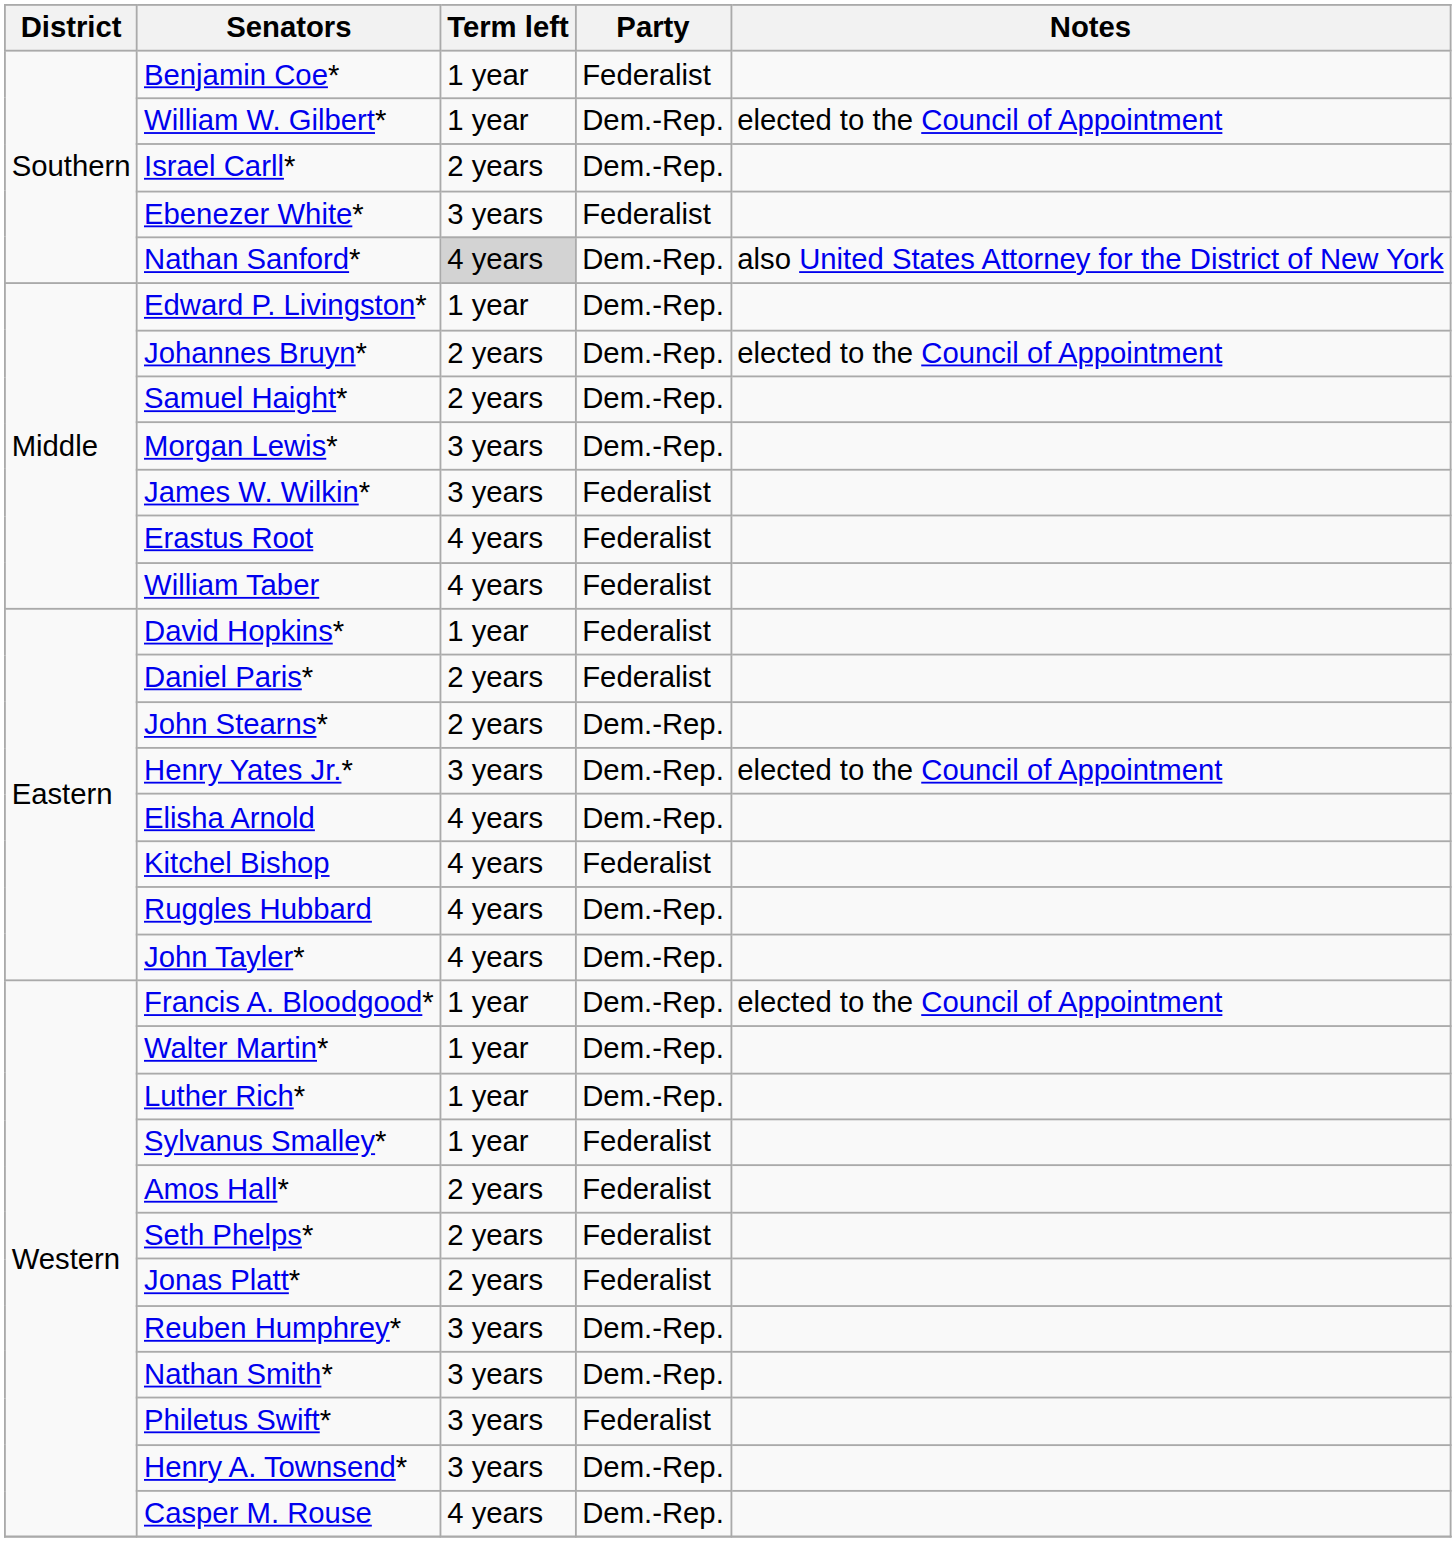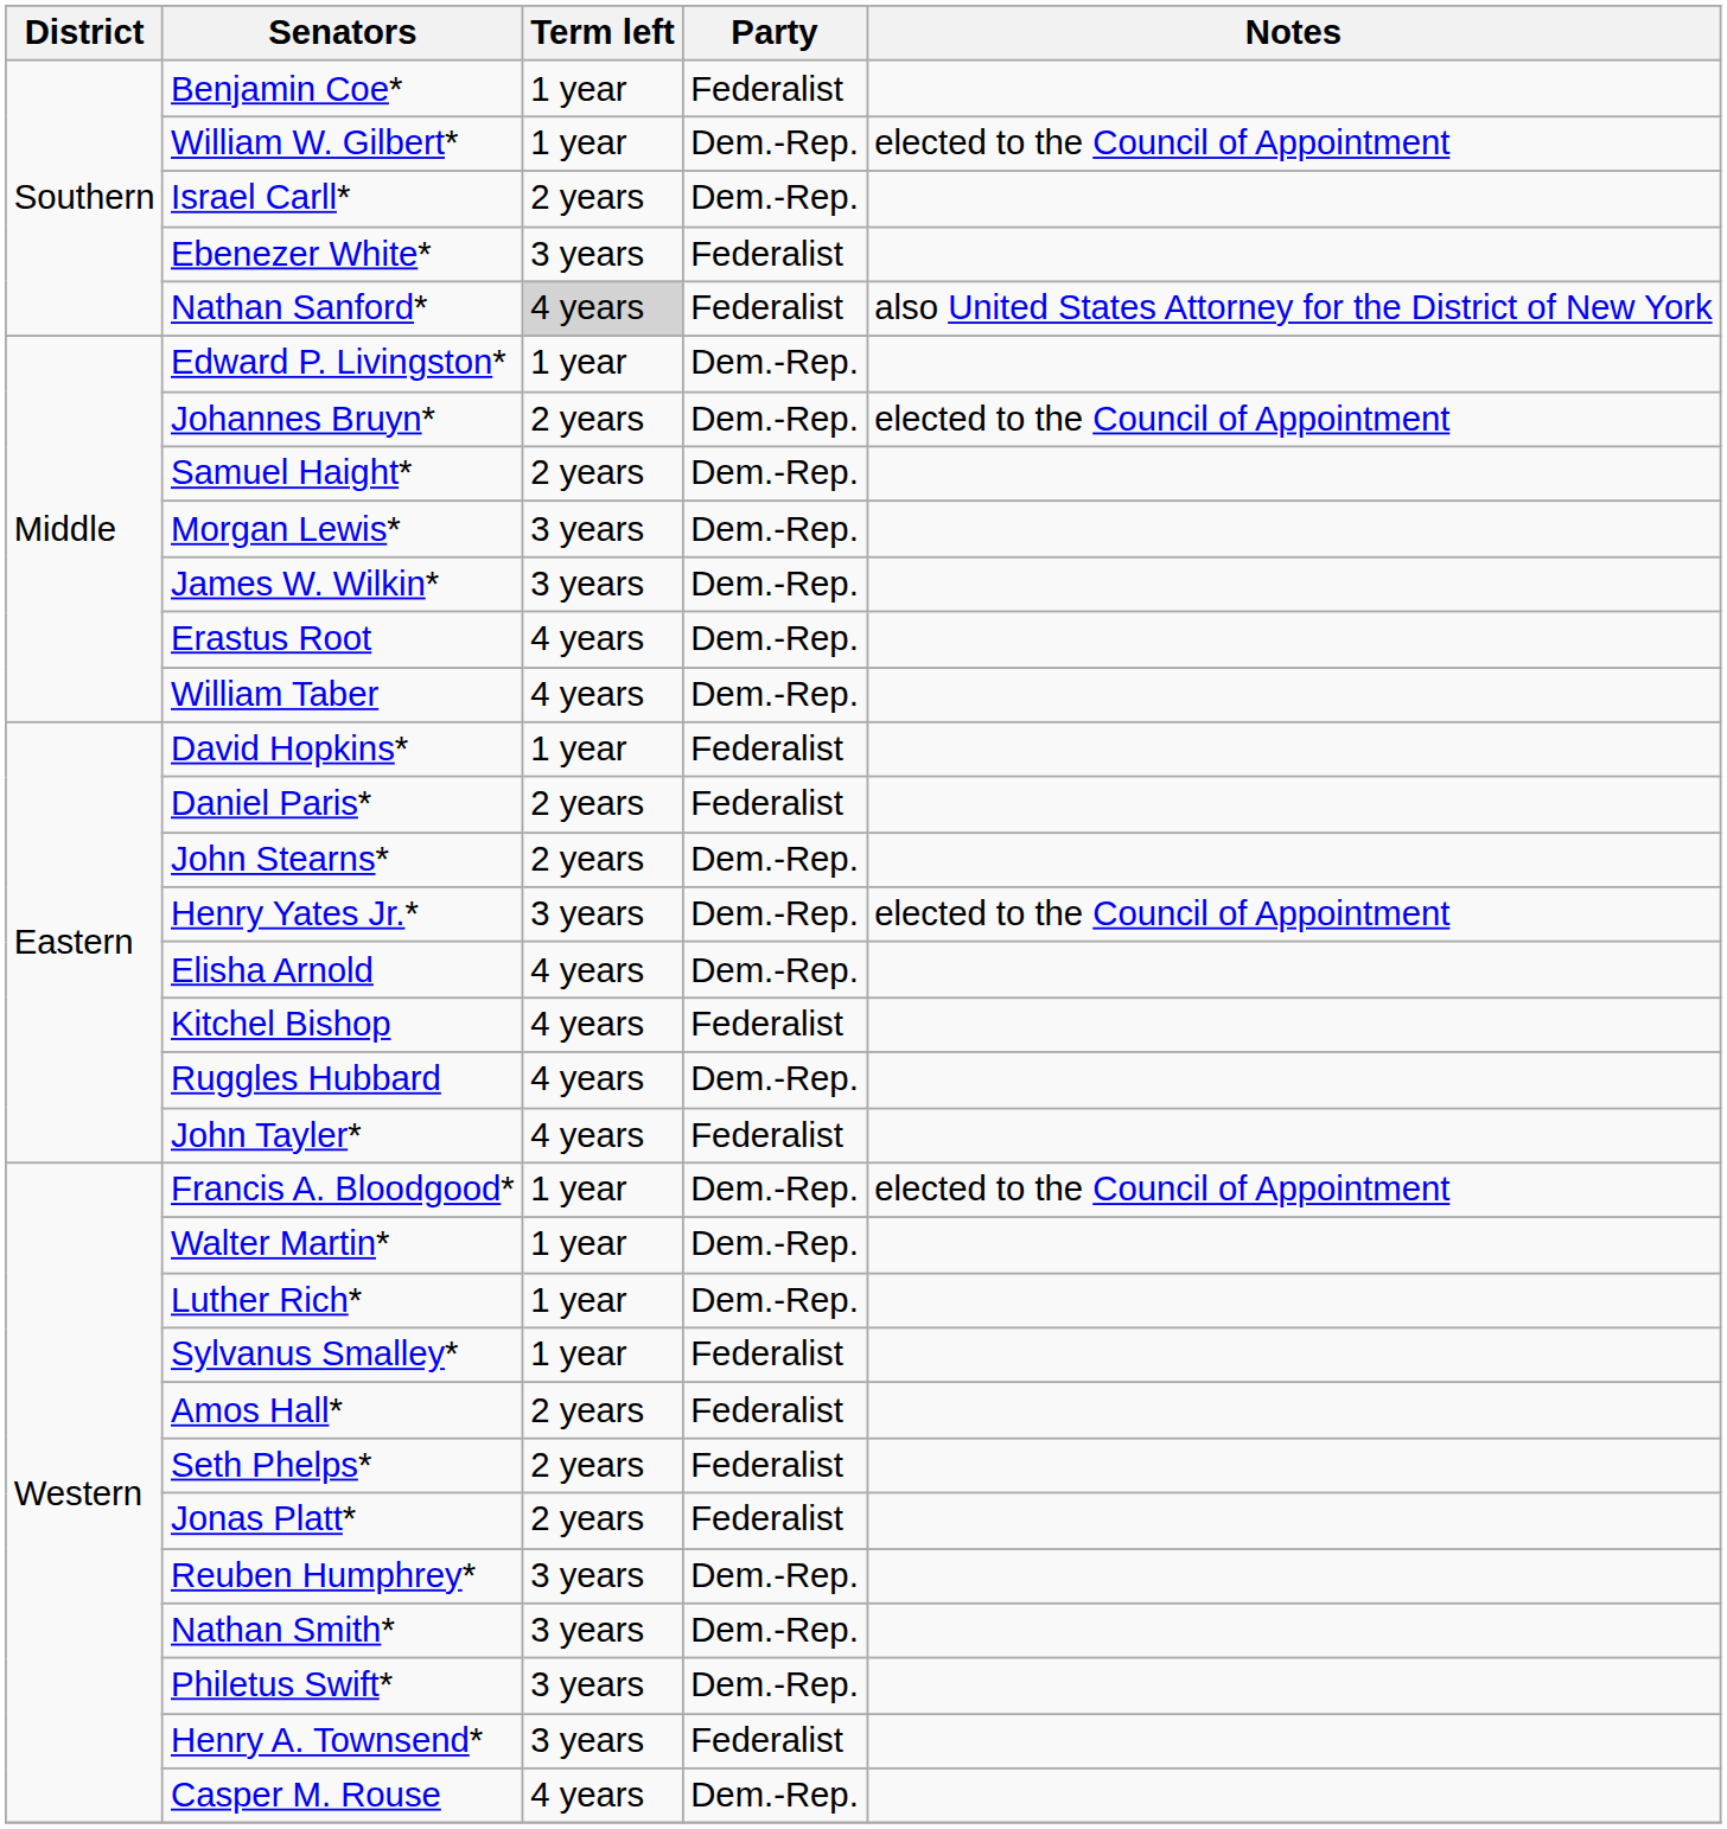 <table class=wikitable>
 <tr>
 <th>District</th>
 <th>Senators</th>
 <th>Term left</th>
 <th>Party</th>
 <th>Notes</th>
 </tr>
 <tr>
 <td rowspan="5">Southern</td>
 <td><a href='#'>Benjamin Coe</a>*</td>
 <td>1 year</td>
 <td>Federalist</td>
 <td></td>
 </tr>
 <tr>
 <td><a href='#'>William W. Gilbert</a>*</td>
 <td>1 year</td>
 <td>Dem.-Rep.</td>
 <td>elected to the <a href='#'>Council of Appointment</a></td>
 </tr>
 <tr>
 <td><a href='#'>Israel Carll</a>*</td>
 <td>2 years</td>
 <td>Dem.-Rep.</td>
 <td></td>
 </tr>
 <tr>
 <td><a href='#'>Ebenezer White</a>*</td>
 <td>3 years</td>
 <td>Federalist</td>
 <td></td>
 </tr>
 <tr>
 <td><a href='#'>Nathan Sanford</a>*</td>
 <td style="background: lightgrey;">4 years</td>
-<td>Dem.-Rep.</td>
+<td>Federalist</td>
 <td>also <a href='#'>United States Attorney for the District of New York</a></td>
 </tr>
 <tr>
 <td rowspan="7">Middle</td>
 <td><a href='#'>Edward P. Livingston</a>*</td>
 <td>1 year</td>
 <td>Dem.-Rep.</td>
 <td></td>
 </tr>
 <tr>
 <td><a href='#'>Johannes Bruyn</a>*</td>
 <td>2 years</td>
 <td>Dem.-Rep.</td>
 <td>elected to the <a href='#'>Council of Appointment</a></td>
 </tr>
 <tr>
 <td><a href='#'>Samuel Haight</a>*</td>
 <td>2 years</td>
 <td>Dem.-Rep.</td>
 <td></td>
 </tr>
 <tr>
 <td><a href='#'>Morgan Lewis</a>*</td>
 <td>3 years</td>
 <td>Dem.-Rep.</td>
 <td></td>
 </tr>
 <tr>
 <td><a href='#'>James W. Wilkin</a>*</td>
 <td>3 years</td>
-<td>Federalist</td>
+<td>Dem.-Rep.</td>
 <td></td>
 </tr>
 <tr>
 <td><a href='#'>Erastus Root</a></td>
 <td>4 years</td>
-<td>Federalist</td>
+<td>Dem.-Rep.</td>
 <td></td>
 </tr>
 <tr>
 <td><a href='#'>William Taber</a></td>
 <td>4 years</td>
-<td>Federalist</td>
+<td>Dem.-Rep.</td>
 <td></td>
 </tr>
 <tr>
 <td rowspan="8">Eastern</td>
 <td><a href='#'>David Hopkins</a>*</td>
 <td>1 year</td>
 <td>Federalist</td>
 <td></td>
 </tr>
 <tr>
 <td><a href='#'>Daniel Paris</a>*</td>
 <td>2 years</td>
 <td>Federalist</td>
 <td></td>
 </tr>
 <tr>
 <td><a href='#'>John Stearns</a>*</td>
 <td>2 years</td>
 <td>Dem.-Rep.</td>
 <td></td>
 </tr>
 <tr>
 <td><a href='#'>Henry Yates Jr.</a>*</td>
 <td>3 years</td>
 <td>Dem.-Rep.</td>
 <td>elected to the <a href='#'>Council of Appointment</a></td>
 </tr>
 <tr>
 <td><a href='#'>Elisha Arnold</a></td>
 <td>4 years</td>
 <td>Dem.-Rep.</td>
 <td></td>
 </tr>
 <tr>
 <td><a href='#'>Kitchel Bishop</a></td>
 <td>4 years</td>
 <td>Federalist</td>
 <td></td>
 </tr>
 <tr>
 <td><a href='#'>Ruggles Hubbard</a></td>
 <td>4 years</td>
 <td>Dem.-Rep.</td>
 <td></td>
 </tr>
 <tr>
 <td><a href='#'>John Tayler</a>*</td>
 <td>4 years</td>
-<td>Dem.-Rep.</td>
+<td>Federalist</td>
 <td></td>
 </tr>
 <tr>
 <td rowspan="12">Western</td>
 <td><a href='#'>Francis A. Bloodgood</a>*</td>
 <td>1 year</td>
 <td>Dem.-Rep.</td>
 <td>elected to the <a href='#'>Council of Appointment</a></td>
 </tr>
 <tr>
 <td><a href='#'>Walter Martin</a>*</td>
 <td>1 year</td>
 <td>Dem.-Rep.</td>
 <td></td>
 </tr>
 <tr>
 <td><a href='#'>Luther Rich</a>*</td>
 <td>1 year</td>
 <td>Dem.-Rep.</td>
 <td></td>
 </tr>
 <tr>
 <td><a href='#'>Sylvanus Smalley</a>*</td>
 <td>1 year</td>
 <td>Federalist</td>
 <td></td>
 </tr>
 <tr>
 <td><a href='#'>Amos Hall</a>*</td>
 <td>2 years</td>
 <td>Federalist</td>
 <td></td>
 </tr>
 <tr>
 <td><a href='#'>Seth Phelps</a>*</td>
 <td>2 years</td>
 <td>Federalist</td>
 <td></td>
 </tr>
 <tr>
 <td><a href='#'>Jonas Platt</a>*</td>
 <td>2 years</td>
 <td>Federalist</td>
 <td></td>
 </tr>
 <tr>
 <td><a href='#'>Reuben Humphrey</a>*</td>
 <td>3 years</td>
 <td>Dem.-Rep.</td>
 <td></td>
 </tr>
 <tr>
 <td><a href='#'>Nathan Smith</a>*</td>
 <td>3 years</td>
 <td>Dem.-Rep.</td>
 <td></td>
 </tr>
 <tr>
 <td><a href='#'>Philetus Swift</a>*</td>
 <td>3 years</td>
-<td>Federalist</td>
+<td>Dem.-Rep.</td>
 <td></td>
 </tr>
 <tr>
 <td><a href='#'>Henry A. Townsend</a>*</td>
 <td>3 years</td>
-<td>Dem.-Rep.</td>
+<td>Federalist</td>
 <td></td>
 </tr>
 <tr>
 <td><a href='#'>Casper M. Rouse</a></td>
 <td>4 years</td>
 <td>Dem.-Rep.</td>
 <td></td>
 </tr>
 <tr>
 </tr>
 </table>
